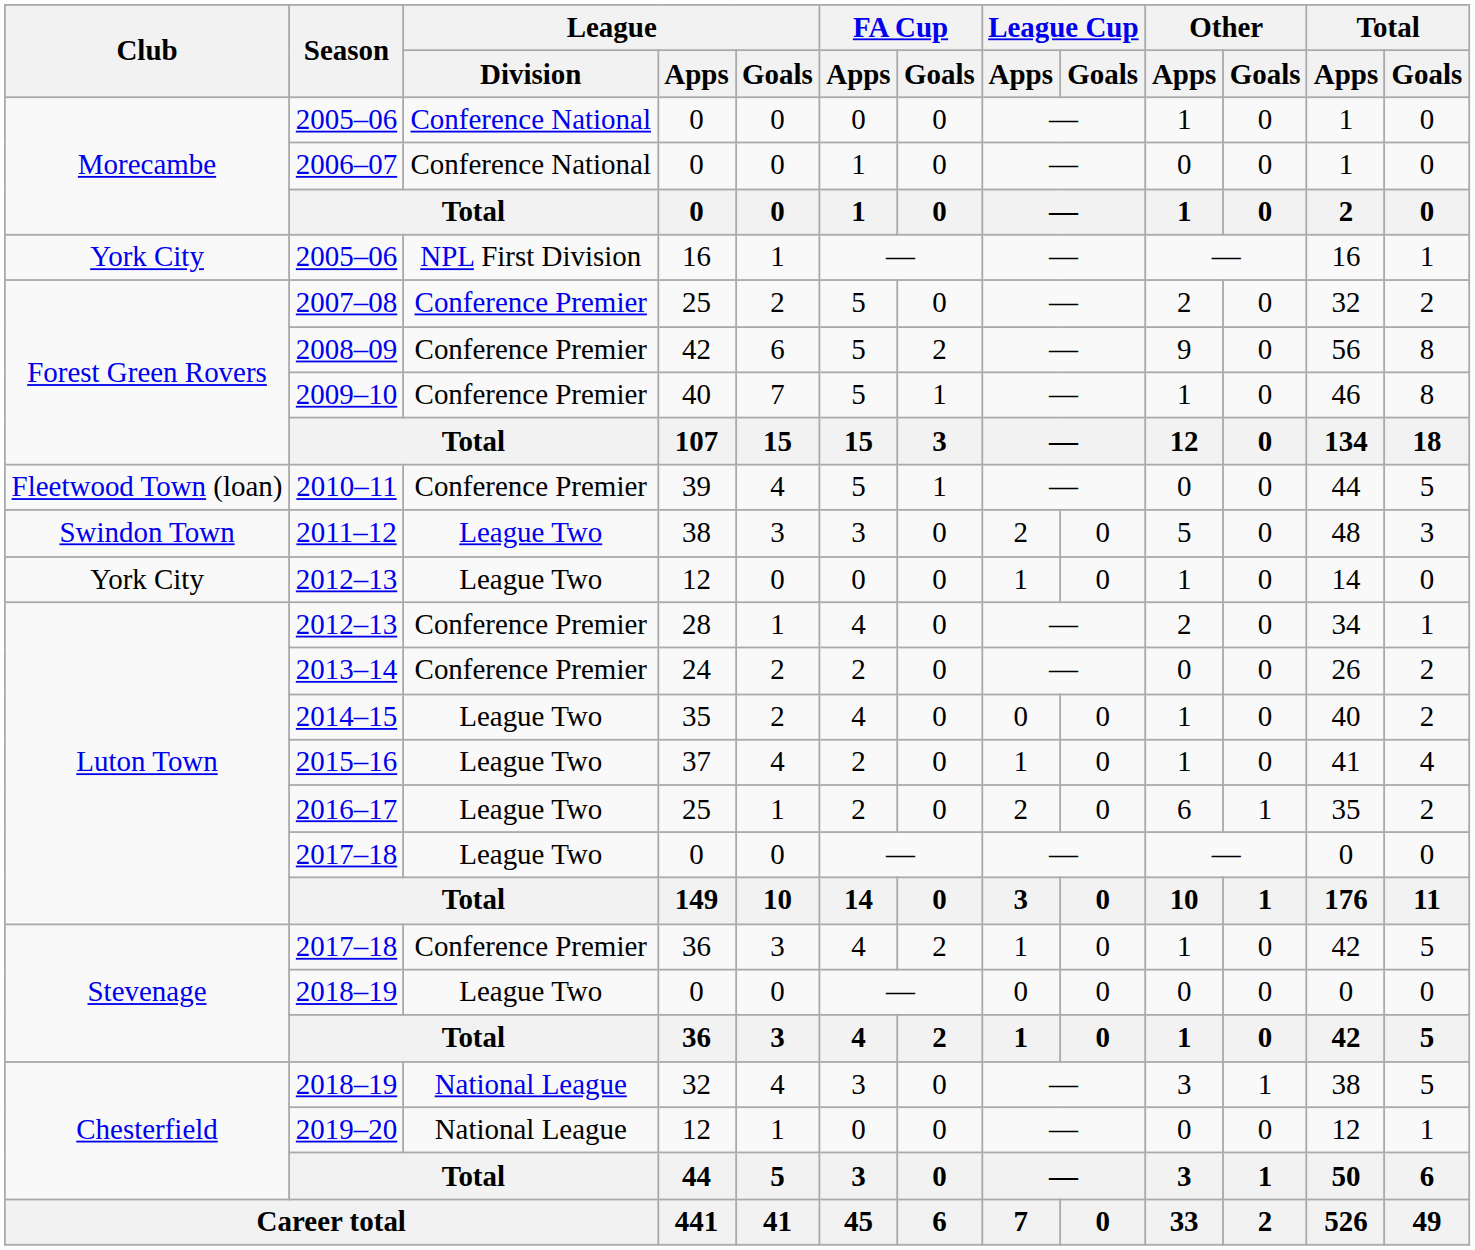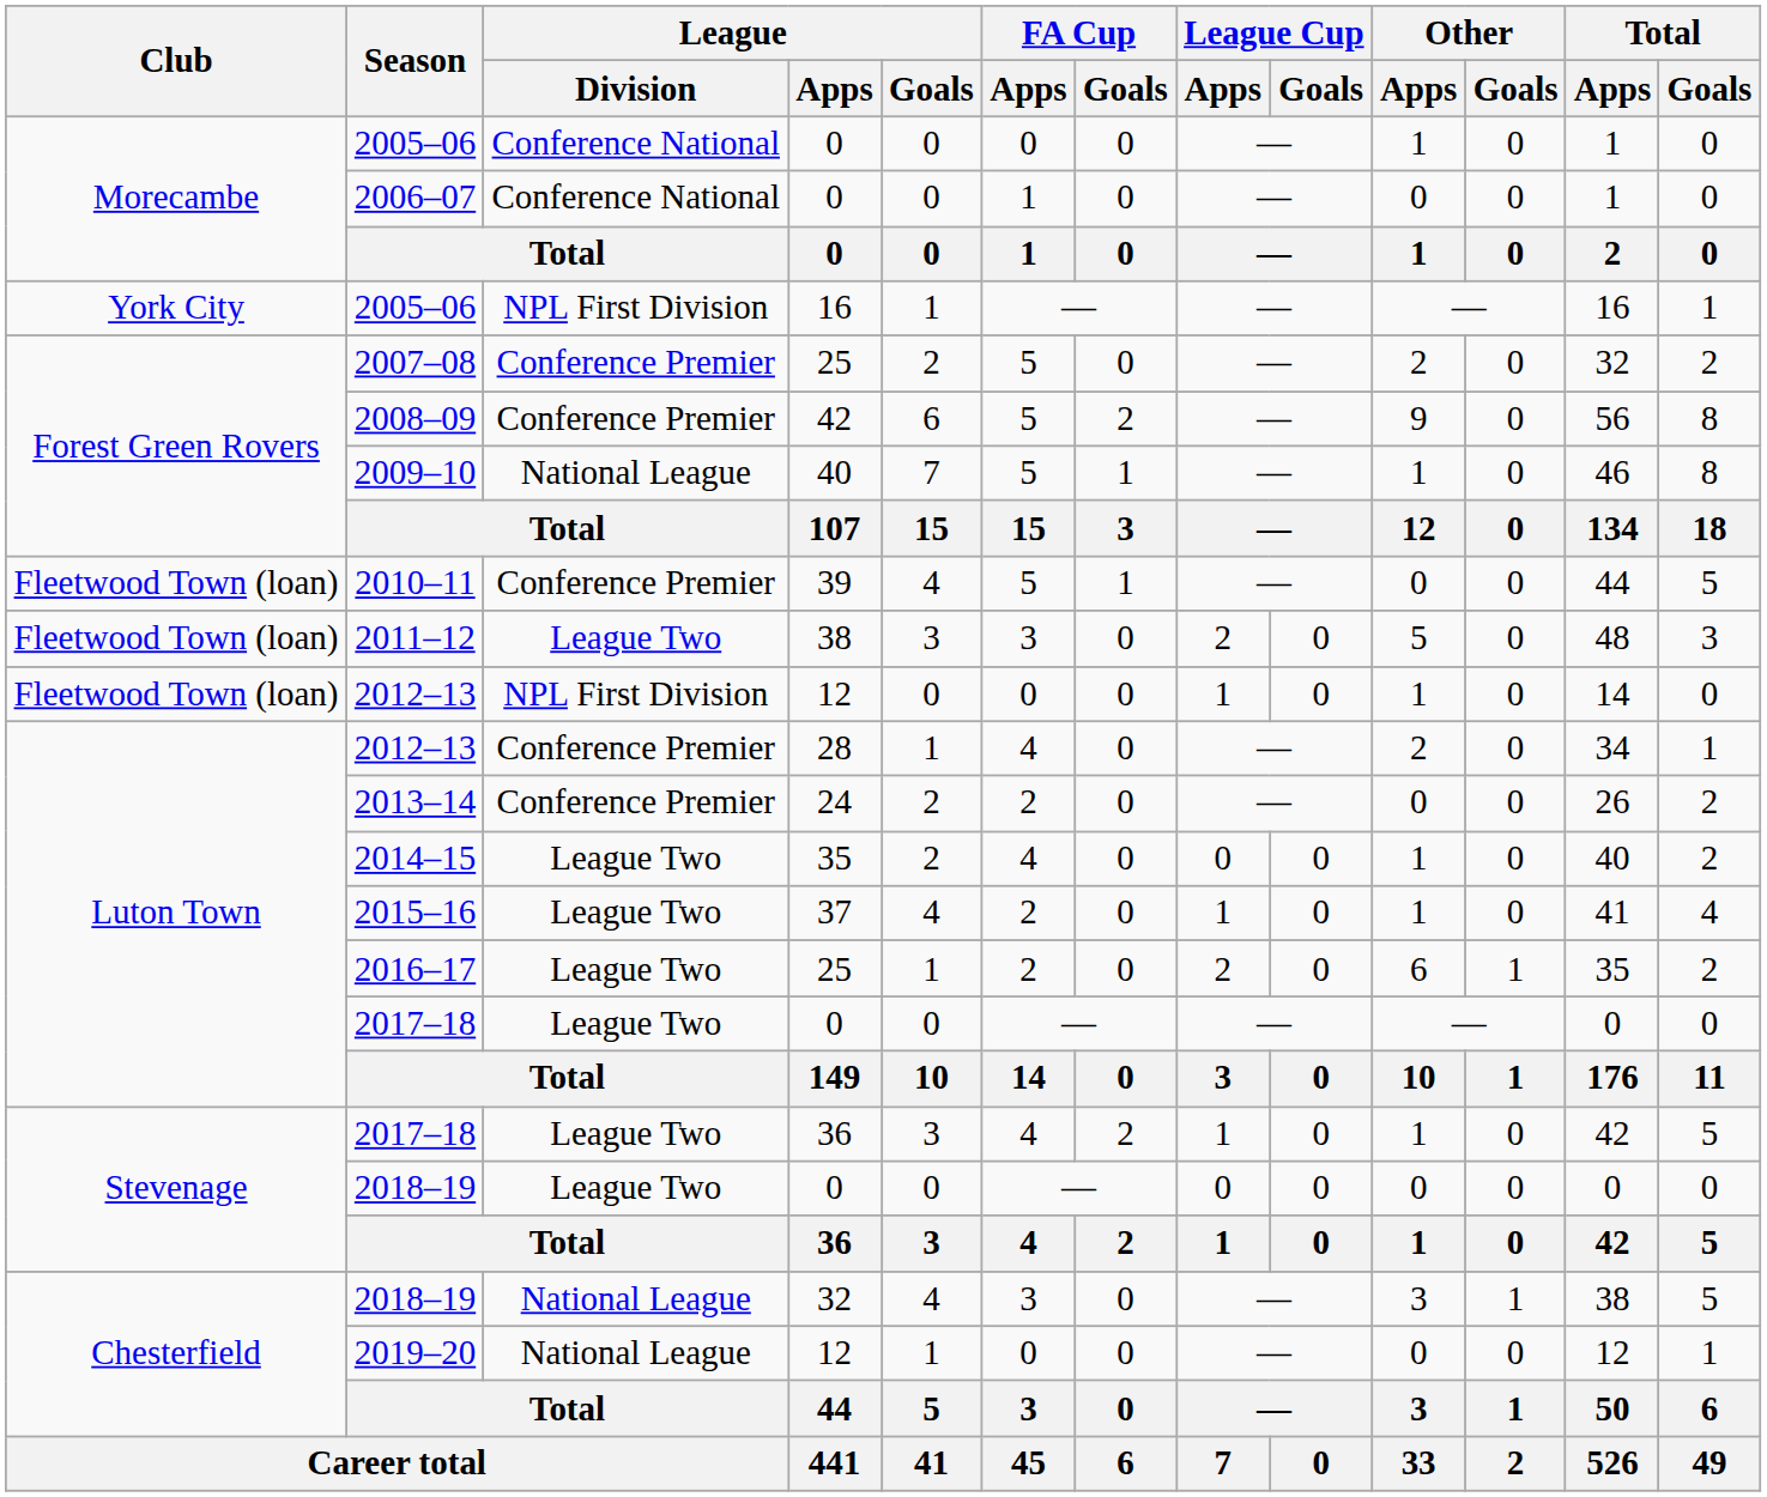 <table class=wikitable style=text-align:center>
 <tr>
 <th rowspan=2>Club</th>
 <th rowspan=2>Season</th>
 <th colspan=3>League</th>
 <th colspan=2><a href='#'>FA Cup</a></th>
 <th colspan=2><a href='#'>League Cup</a></th>
 <th colspan=2>Other</th>
 <th colspan=2>Total</th>
 </tr>
 <tr>
 <th>Division</th>
 <th>Apps</th>
 <th>Goals</th>
 <th>Apps</th>
 <th>Goals</th>
 <th>Apps</th>
 <th>Goals</th>
 <th>Apps</th>
 <th>Goals</th>
 <th>Apps</th>
 <th>Goals</th>
 </tr>
 <tr>
 <td rowspan=3><a href='#'>Morecambe</a></td>
 <td><a href='#'>2005–06</a></td>
 <td><a href='#'>Conference National</a></td>
 <td>0</td>
 <td>0</td>
 <td>0</td>
 <td>0</td>
 <td colspan=2>—</td>
 <td>1</td>
 <td>0</td>
 <td>1</td>
 <td>0</td>
 </tr>
 <tr>
 <td><a href='#'>2006–07</a></td>
 <td>Conference National</td>
 <td>0</td>
 <td>0</td>
 <td>1</td>
 <td>0</td>
 <td colspan=2>—</td>
 <td>0</td>
 <td>0</td>
 <td>1</td>
 <td>0</td>
 </tr>
 <tr>
 <th colspan=2>Total</th>
 <th>0</th>
 <th>0</th>
 <th>1</th>
 <th>0</th>
 <th colspan=2>—</th>
 <th>1</th>
 <th>0</th>
 <th>2</th>
 <th>0</th>
 </tr>
 <tr>
 <td><a href='#'>York City</a></td>
 <td><a href='#'>2005–06</a></td>
 <td><a href='#'>NPL</a> First Division</td>
 <td>16</td>
 <td>1</td>
 <td colspan=2>—</td>
 <td colspan=2>—</td>
 <td colspan=2>—</td>
 <td>16</td>
 <td>1</td>
 </tr>
 <tr>
 <td rowspan=4><a href='#'>Forest Green Rovers</a></td>
 <td><a href='#'>2007–08</a></td>
 <td><a href='#'>Conference Premier</a></td>
 <td>25</td>
 <td>2</td>
 <td>5</td>
 <td>0</td>
 <td colspan=2>—</td>
 <td>2</td>
 <td>0</td>
 <td>32</td>
 <td>2</td>
 </tr>
 <tr>
 <td><a href='#'>2008–09</a></td>
 <td>Conference Premier</td>
 <td>42</td>
 <td>6</td>
 <td>5</td>
 <td>2</td>
 <td colspan=2>—</td>
 <td>9</td>
 <td>0</td>
 <td>56</td>
 <td>8</td>
 </tr>
 <tr>
 <td><a href='#'>2009–10</a></td>
-<td>Conference Premier</td>
+<td>National League</td>
 <td>40</td>
 <td>7</td>
 <td>5</td>
 <td>1</td>
 <td colspan=2>—</td>
 <td>1</td>
 <td>0</td>
 <td>46</td>
 <td>8</td>
 </tr>
 <tr>
 <th colspan=2>Total</th>
 <th>107</th>
 <th>15</th>
 <th>15</th>
 <th>3</th>
 <th colspan=2>—</th>
 <th>12</th>
 <th>0</th>
 <th>134</th>
 <th>18</th>
 </tr>
 <tr>
 <td><a href='#'>Fleetwood Town</a> (loan)</td>
 <td><a href='#'>2010–11</a></td>
 <td>Conference Premier</td>
 <td>39</td>
 <td>4</td>
 <td>5</td>
 <td>1</td>
 <td colspan=2>—</td>
 <td>0</td>
 <td>0</td>
 <td>44</td>
 <td>5</td>
 </tr>
 <tr>
-<td><a href='#'>Swindon Town</a></td>
+<td><a href='#'>Fleetwood Town</a> (loan)</td>
 <td><a href='#'>2011–12</a></td>
 <td><a href='#'>League Two</a></td>
 <td>38</td>
 <td>3</td>
 <td>3</td>
 <td>0</td>
 <td>2</td>
 <td>0</td>
 <td>5</td>
 <td>0</td>
 <td>48</td>
 <td>3</td>
 </tr>
 <tr>
-<td>York City</td>
+<td><a href='#'>Fleetwood Town</a> (loan)</td>
 <td><a href='#'>2012–13</a></td>
-<td>League Two</td>
+<td><a href='#'>NPL</a> First Division</td>
 <td>12</td>
 <td>0</td>
 <td>0</td>
 <td>0</td>
 <td>1</td>
 <td>0</td>
 <td>1</td>
 <td>0</td>
 <td>14</td>
 <td>0</td>
 </tr>
 <tr>
 <td rowspan=7><a href='#'>Luton Town</a></td>
 <td><a href='#'>2012–13</a></td>
 <td>Conference Premier</td>
 <td>28</td>
 <td>1</td>
 <td>4</td>
 <td>0</td>
 <td colspan=2>—</td>
 <td>2</td>
 <td>0</td>
 <td>34</td>
 <td>1</td>
 </tr>
 <tr>
 <td><a href='#'>2013–14</a></td>
 <td>Conference Premier</td>
 <td>24</td>
 <td>2</td>
 <td>2</td>
 <td>0</td>
 <td colspan=2>—</td>
 <td>0</td>
 <td>0</td>
 <td>26</td>
 <td>2</td>
 </tr>
 <tr>
 <td><a href='#'>2014–15</a></td>
 <td>League Two</td>
 <td>35</td>
 <td>2</td>
 <td>4</td>
 <td>0</td>
 <td>0</td>
 <td>0</td>
 <td>1</td>
 <td>0</td>
 <td>40</td>
 <td>2</td>
 </tr>
 <tr>
 <td><a href='#'>2015–16</a></td>
 <td>League Two</td>
 <td>37</td>
 <td>4</td>
 <td>2</td>
 <td>0</td>
 <td>1</td>
 <td>0</td>
 <td>1</td>
 <td>0</td>
 <td>41</td>
 <td>4</td>
 </tr>
 <tr>
 <td><a href='#'>2016–17</a></td>
 <td>League Two</td>
 <td>25</td>
 <td>1</td>
 <td>2</td>
 <td>0</td>
 <td>2</td>
 <td>0</td>
 <td>6</td>
 <td>1</td>
 <td>35</td>
 <td>2</td>
 </tr>
 <tr>
 <td><a href='#'>2017–18</a></td>
 <td>League Two</td>
 <td>0</td>
 <td>0</td>
 <td colspan=2>—</td>
 <td colspan=2>—</td>
 <td colspan=2>—</td>
 <td>0</td>
 <td>0</td>
 </tr>
 <tr>
 <th colspan=2>Total</th>
 <th>149</th>
 <th>10</th>
 <th>14</th>
 <th>0</th>
 <th>3</th>
 <th>0</th>
 <th>10</th>
 <th>1</th>
 <th>176</th>
 <th>11</th>
 </tr>
 <tr>
 <td rowspan=3><a href='#'>Stevenage</a></td>
 <td><a href='#'>2017–18</a></td>
-<td>Conference Premier</td>
+<td>League Two</td>
 <td>36</td>
 <td>3</td>
 <td>4</td>
 <td>2</td>
 <td>1</td>
 <td>0</td>
 <td>1</td>
 <td>0</td>
 <td>42</td>
 <td>5</td>
 </tr>
 <tr>
 <td><a href='#'>2018–19</a></td>
 <td>League Two</td>
 <td>0</td>
 <td>0</td>
 <td colspan=2>—</td>
 <td>0</td>
 <td>0</td>
 <td>0</td>
 <td>0</td>
 <td>0</td>
 <td>0</td>
 </tr>
 <tr>
 <th colspan=2>Total</th>
 <th>36</th>
 <th>3</th>
 <th>4</th>
 <th>2</th>
 <th>1</th>
 <th>0</th>
 <th>1</th>
 <th>0</th>
 <th>42</th>
 <th>5</th>
 </tr>
 <tr>
 <td rowspan=3><a href='#'>Chesterfield</a></td>
 <td><a href='#'>2018–19</a></td>
 <td><a href='#'>National League</a></td>
 <td>32</td>
 <td>4</td>
 <td>3</td>
 <td>0</td>
 <td colspan=2>—</td>
 <td>3</td>
 <td>1</td>
 <td>38</td>
 <td>5</td>
 </tr>
 <tr>
 <td><a href='#'>2019–20</a></td>
 <td>National League</td>
 <td>12</td>
 <td>1</td>
 <td>0</td>
 <td>0</td>
 <td colspan=2>—</td>
 <td>0</td>
 <td>0</td>
 <td>12</td>
 <td>1</td>
 </tr>
 <tr>
 <th colspan=2>Total</th>
 <th>44</th>
 <th>5</th>
 <th>3</th>
 <th>0</th>
 <th colspan=2>—</th>
 <th>3</th>
 <th>1</th>
 <th>50</th>
 <th>6</th>
 </tr>
 <tr>
 <th colspan=3>Career total</th>
 <th>441</th>
 <th>41</th>
 <th>45</th>
 <th>6</th>
 <th>7</th>
 <th>0</th>
 <th>33</th>
 <th>2</th>
 <th>526</th>
 <th>49</th>
 </tr>
 </table>
